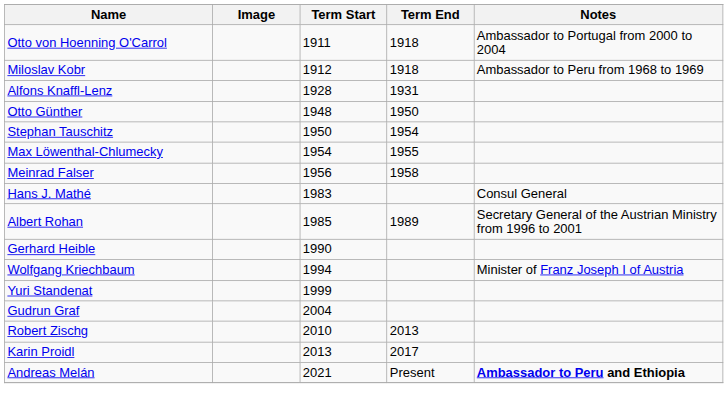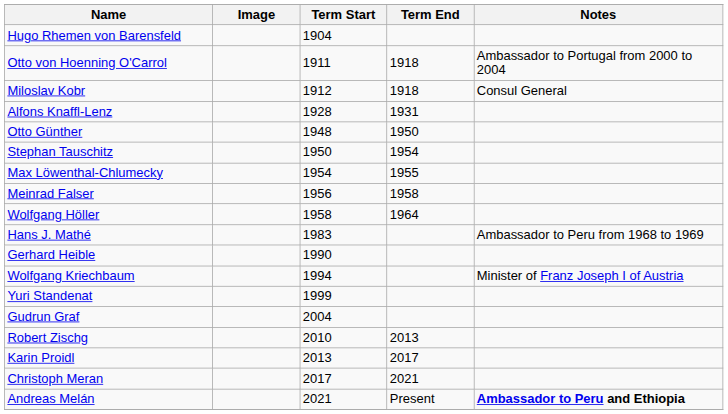 <table class="wikitable">
 <tr>
 </tr>
 <tr class="hintergrundfarbe5">
 <th width="250">Name</th>
 <th width="100">Image</th>
 <th width="100">Term Start</th>
 <th width="100">Term End</th>
 <th width="300">Notes</th>
+</tr>
+<tr>
+<td><a href='#'>Hugo Rhemen von Barensfeld</a></td>
+<td></td>
+<td>1904</td>
+<td></td>
+<td></td>
 </tr>
 <tr>
 <td><a href='#'>Otto von Hoenning O'Carrol</a></td>
 <td></td>
 <td>1911</td>
 <td>1918</td>
 <td>Ambassador to Portugal from 2000 to 2004</td>
 </tr>
 <tr>
 <td><a href='#'>Miloslav Kobr</a></td>
 <td></td>
 <td>1912</td>
 <td>1918</td>
-<td>Ambassador to Peru from 1968 to 1969</td>
+<td>Consul General</td>
 </tr>
 <tr>
 <td><a href='#'>Alfons Knaffl-Lenz</a></td>
 <td></td>
 <td>1928</td>
 <td>1931</td>
 <td></td>
 </tr>
 <tr>
 <td><a href='#'>Otto Günther</a></td>
 <td></td>
 <td>1948</td>
 <td>1950</td>
 <td></td>
 </tr>
 <tr>
 <td><a href='#'>Stephan Tauschitz</a></td>
 <td></td>
 <td>1950</td>
 <td>1954</td>
 <td></td>
 </tr>
 <tr>
 <td><a href='#'>Max Löwenthal-Chlumecky</a></td>
 <td></td>
 <td>1954</td>
 <td>1955</td>
 <td></td>
 </tr>
 <tr>
 <td><a href='#'>Meinrad Falser</a></td>
 <td></td>
 <td>1956</td>
 <td>1958</td>
 <td></td>
 </tr>
 <tr>
+<td><a href='#'>Wolfgang Höller</a></td>
+<td></td>
+<td>1958</td>
+<td>1964</td>
+<td></td>
+</tr>
+<tr>
 <td><a href='#'>Hans J. Mathé</a></td>
 <td></td>
 <td>1983</td>
 <td></td>
-<td>Consul General</td>
-</tr>
-<tr>
-<td><a href='#'>Albert Rohan</a></td>
-<td></td>
-<td>1985</td>
-<td>1989</td>
-<td>Secretary General of the Austrian Ministry from 1996 to 2001</td>
+<td>Ambassador to Peru from 1968 to 1969</td>
 </tr>
 <tr>
 <td><a href='#'>Gerhard Heible</a></td>
 <td></td>
 <td>1990</td>
 <td></td>
 <td></td>
 </tr>
 <tr>
 <td><a href='#'>Wolfgang Kriechbaum</a></td>
 <td></td>
 <td>1994</td>
 <td></td>
 <td>Minister of <a href='#'>Franz Joseph I of Austria</a></td>
 </tr>
 <tr>
 <td><a href='#'>Yuri Standenat</a></td>
 <td></td>
 <td>1999</td>
 <td></td>
 <td></td>
 </tr>
 <tr>
 <td><a href='#'>Gudrun Graf</a></td>
 <td></td>
 <td>2004</td>
 <td></td>
 <td></td>
 </tr>
 <tr>
 <td><a href='#'>Robert Zischg</a></td>
 <td></td>
 <td>2010</td>
 <td>2013</td>
 <td></td>
 </tr>
 <tr>
 <td><a href='#'>Karin Proidl</a></td>
 <td></td>
 <td>2013</td>
 <td>2017</td>
 <td></td>
 </tr>
 <tr>
+<td><a href='#'>Christoph Meran</a></td>
+<td></td>
+<td>2017</td>
+<td>2021</td>
+<td></td>
+</tr>
+<tr>
 <td><a href='#'>Andreas Melán</a></td>
 <td></td>
 <td>2021</td>
 <td>Present</td>
 <td><strong><a href='#'>Ambassador to Peru</a> and Ethiopia</strong></td>
 </tr>
 <tr>
 </tr>
 </table>
